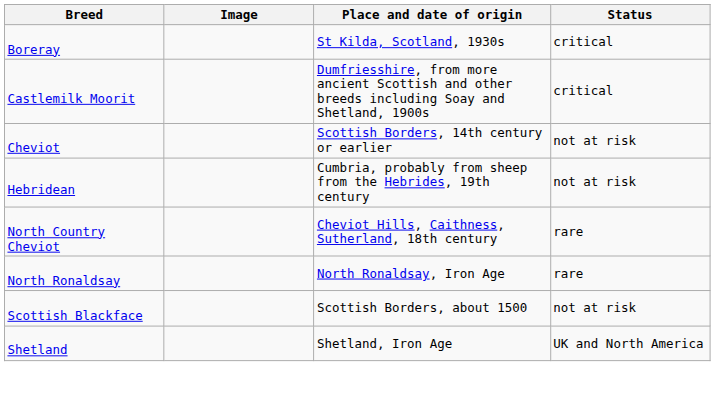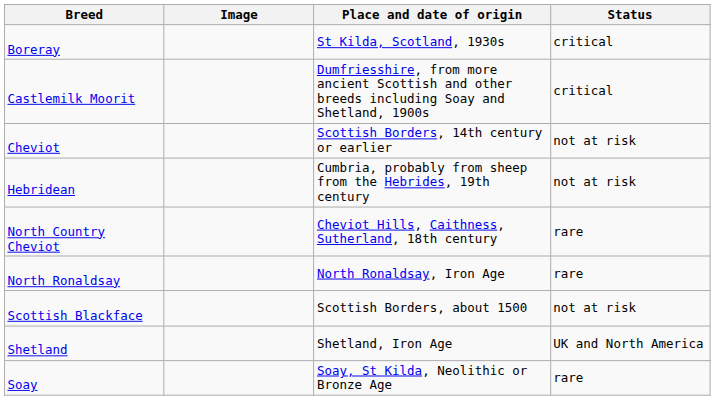 <table class= wikitable>
 <tr>
 <th style="width: 120pt;">Breed</th>
 <th style="width: 150px;">Image</th>
 <th style="width: 180pt;">Place and date of origin</th>
 <th style="width: 120pt;">Status</th>
 </tr>
 <tr>
 <td><br><a href='#'>Boreray</a></td>
 <td></td>
 <td><a href='#'>St Kilda, Scotland</a>, 1930s</td>
 <td>critical</td>
 </tr>
 <tr>
 <td><br><a href='#'>Castlemilk Moorit</a></td>
 <td></td>
 <td><a href='#'>Dumfriesshire</a>, from more ancient Scottish and other breeds including Soay and Shetland, 1900s</td>
 <td>critical</td>
 </tr>
 <tr>
 <td><br><a href='#'>Cheviot</a></td>
 <td></td>
 <td><a href='#'>Scottish Borders</a>, 14th century or earlier</td>
 <td>not at risk</td>
 </tr>
 <tr>
 <td><br><a href='#'>Hebridean</a></td>
 <td></td>
 <td>Cumbria, probably from sheep from the <a href='#'>Hebrides</a>, 19th century</td>
 <td>not at risk</td>
 </tr>
 <tr>
 <td><br><a href='#'>North Country Cheviot</a></td>
 <td></td>
 <td><a href='#'>Cheviot Hills</a>, <a href='#'>Caithness</a>, <a href='#'>Sutherland</a>, 18th century</td>
 <td>rare</td>
 </tr>
 <tr>
 <td><br><a href='#'>North Ronaldsay</a></td>
 <td></td>
 <td><a href='#'>North Ronaldsay</a>, Iron Age</td>
 <td>rare</td>
 </tr>
 <tr>
 <td><br><a href='#'>Scottish Blackface</a></td>
 <td></td>
 <td>Scottish Borders, about 1500</td>
 <td>not at risk</td>
 </tr>
 <tr>
 <td><br><a href='#'>Shetland</a></td>
 <td></td>
 <td>Shetland, Iron Age</td>
 <td>UK and North America</td>
 </tr>
+<tr>
+<td><br><a href='#'>Soay</a></td>
+<td></td>
+<td><a href='#'>Soay, St Kilda</a>, Neolithic or Bronze Age</td>
+<td>rare</td>
+</tr>
 </table>
